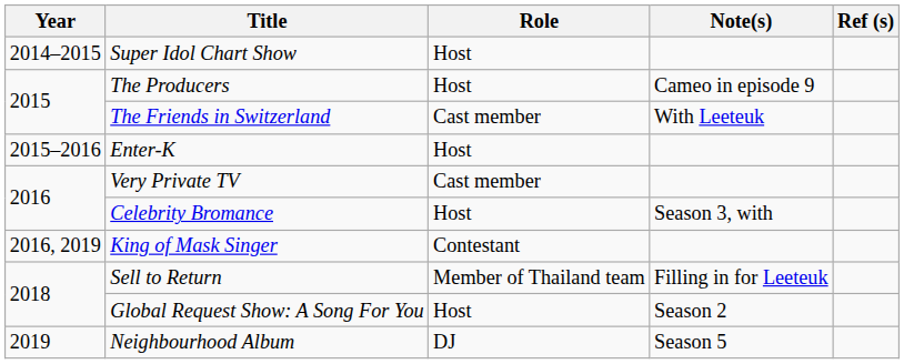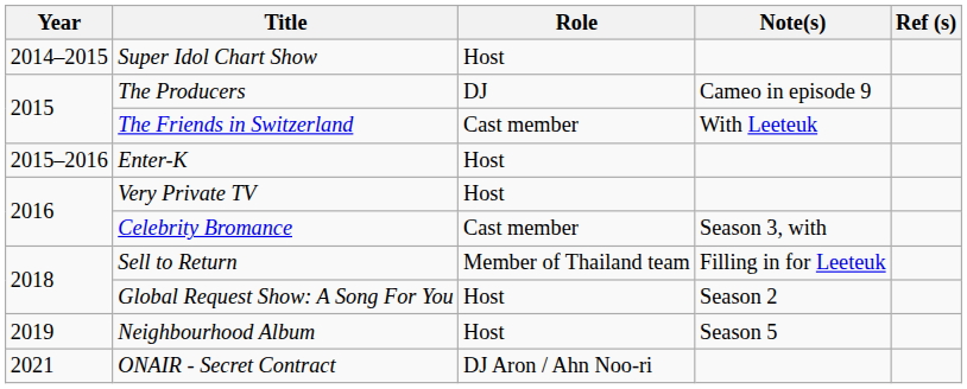 <table class="wikitable sortable">
 <tr>
 <th>Year</th>
 <th>Title</th>
 <th>Role</th>
 <th class="unsortable">Note(s)</th>
 <th class="unsortable">Ref (s)</th>
 </tr>
 <tr>
 <td>2014–2015</td>
 <td><em>Super Idol Chart Show</em></td>
 <td>Host</td>
 <td></td>
 <td></td>
 </tr>
 <tr>
 <td rowspan="2">2015</td>
 <td><em>The Producers</em></td>
-<td>Host</td>
+<td>DJ</td>
 <td>Cameo in episode 9</td>
 <td></td>
 </tr>
 <tr>
 <td><em><a href='#'>The Friends in Switzerland</a></em></td>
 <td>Cast member</td>
 <td>With <a href='#'>Leeteuk</a></td>
 <td></td>
 </tr>
 <tr>
 <td>2015–2016</td>
 <td><em>Enter-K</em></td>
 <td>Host</td>
 <td></td>
 <td></td>
 </tr>
 <tr>
 <td rowspan="2">2016</td>
 <td><em>Very Private TV</em></td>
-<td>Cast member</td>
+<td>Host</td>
 <td></td>
 <td></td>
 </tr>
 <tr>
 <td><em><a href='#'>Celebrity Bromance</a></em></td>
-<td>Host</td>
+<td>Cast member</td>
 <td>Season 3, with </td>
-<td></td>
-</tr>
-<tr>
-<td>2016, 2019</td>
-<td><em><a href='#'>King of Mask Singer</a></em></td>
-<td>Contestant</td>
-<td></td>
 <td></td>
 </tr>
 <tr>
 <td rowspan="2">2018</td>
 <td><em>Sell to Return</em></td>
 <td>Member of Thailand team</td>
 <td>Filling in for <a href='#'>Leeteuk</a></td>
 <td></td>
 </tr>
 <tr>
 <td><em>Global Request Show: A Song For You</em></td>
 <td>Host</td>
 <td>Season 2</td>
 <td></td>
 </tr>
 <tr>
 <td>2019</td>
 <td><em>Neighbourhood Album</em></td>
-<td>DJ</td>
+<td>Host</td>
 <td>Season 5</td>
 <td></td>
 </tr>
+<tr>
+<td>2021</td>
+<td><em>ONAIR - Secret Contract</em></td>
+<td>DJ Aron / Ahn Noo-ri</td>
+<td></td>
+<td></td>
+</tr>
 </table>
